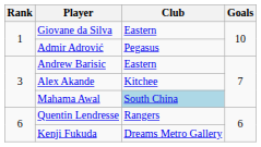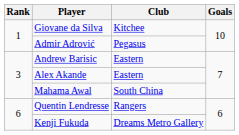 <table class="wikitable" style="text-align:center">
 <tr>
 <th>Rank</th>
 <th>Player</th>
 <th>Club</th>
 <th>Goals</th>
 </tr>
 <tr>
 <td rowspan="2">1</td>
 <td align=left> <a href='#'>Giovane da Silva</a></td>
-<td align=left><a href='#'>Eastern</a></td>
+<td align=left><a href='#'>Kitchee</a></td>
 <td rowspan="2">10</td>
 </tr>
 <tr>
 <td align="left"> <a href='#'>Admir Adrović</a></td>
 <td align="left"><a href='#'>Pegasus</a></td>
 </tr>
 <tr>
 <td rowspan="3">3</td>
 <td align=left> <a href='#'>Andrew Barisic</a></td>
 <td align=left><a href='#'>Eastern</a></td>
 <td rowspan="3">7</td>
 </tr>
 <tr>
 <td align=left><a href='#'>Alex Akande</a></td>
-<td align=left><a href='#'>Kitchee</a></td>
+<td align=left><a href='#'>Eastern</a></td>
 </tr>
 <tr>
 <td align=left> <a href='#'>Mahama Awal</a></td>
-<td align=left style="background: lightblue;"><a href='#'>South China</a></td>
+<td align=left><a href='#'>South China</a></td>
 </tr>
 <tr>
 <td rowspan="2">6</td>
 <td align=left> <a href='#'>Quentin Lendresse</a></td>
 <td align=left><a href='#'>Rangers</a></td>
 <td rowspan="2">6</td>
 </tr>
 <tr>
 <td align=left> <a href='#'>Kenji Fukuda</a></td>
 <td align=left><a href='#'>Dreams Metro Gallery</a></td>
 </tr>
 </table>
